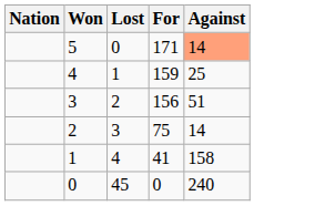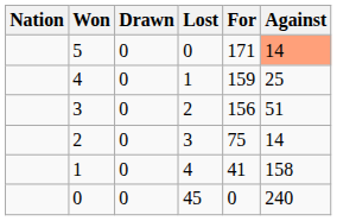 <table class="wikitable">
 <tr>
 <th>Nation</th>
 <th>Won</th>
+<th>Drawn</th>
 <th>Lost</th>
 <th>For</th>
 <th>Against</th>
 </tr>
 <tr>
 <td></td>
 <td>5</td>
 <td>0</td>
+<td>0</td>
 <td>171</td>
 <td style="background: lightsalmon;">14</td>
 </tr>
 <tr>
 <td></td>
 <td>4</td>
+<td>0</td>
 <td>1</td>
 <td>159</td>
 <td>25</td>
 </tr>
 <tr>
 <td></td>
 <td>3</td>
+<td>0</td>
 <td>2</td>
 <td>156</td>
 <td>51</td>
 </tr>
 <tr>
 <td></td>
 <td>2</td>
+<td>0</td>
 <td>3</td>
 <td>75</td>
 <td>14</td>
 </tr>
 <tr>
 <td></td>
 <td>1</td>
+<td>0</td>
 <td>4</td>
 <td>41</td>
 <td>158</td>
 </tr>
 <tr>
 <td></td>
 <td>0</td>
+<td>0</td>
 <td>45</td>
 <td>0</td>
 <td>240</td>
 </tr>
 </table>
